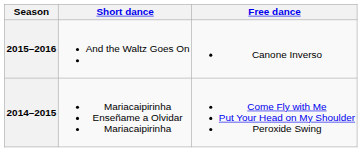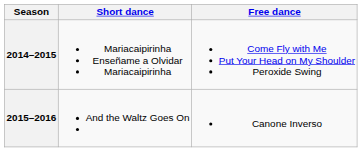 <table class=wikitable style=text-align:center>
 <tr>
 <th>Season</th>
 <th><a href='#'>Short dance</a></th>
 <th><a href='#'>Free dance</a></th>
 </tr>
 <tr>
+<th>2014–2015 <br></th>
+<td><br><ul><li> Mariacaipirinha <br></li><li> Enseñame a Olvidar <br></li><li> Mariacaipirinha <br></li></ul></td>
+<td><br><ul><li><a href='#'>Come Fly with Me</a> <br></li><li><a href='#'>Put Your Head on My Shoulder</a> <br></li><li>Peroxide Swing <br></li></ul></td>
+</tr>
+<tr>
 <th>2015–2016 <br></th>
 <td><br><ul><li> And the Waltz Goes On <br></li><li> <br></li></ul></td>
 <td><br><ul><li>Canone Inverso <br></li></ul></td>
 </tr>
-<tr>
-<th>2014–2015 <br></th>
-<td><br><ul><li> Mariacaipirinha <br></li><li> Enseñame a Olvidar <br></li><li> Mariacaipirinha <br></li></ul></td>
-<td><br><ul><li><a href='#'>Come Fly with Me</a> <br></li><li><a href='#'>Put Your Head on My Shoulder</a> <br></li><li>Peroxide Swing <br></li></ul></td>
-</tr>
 </table>
